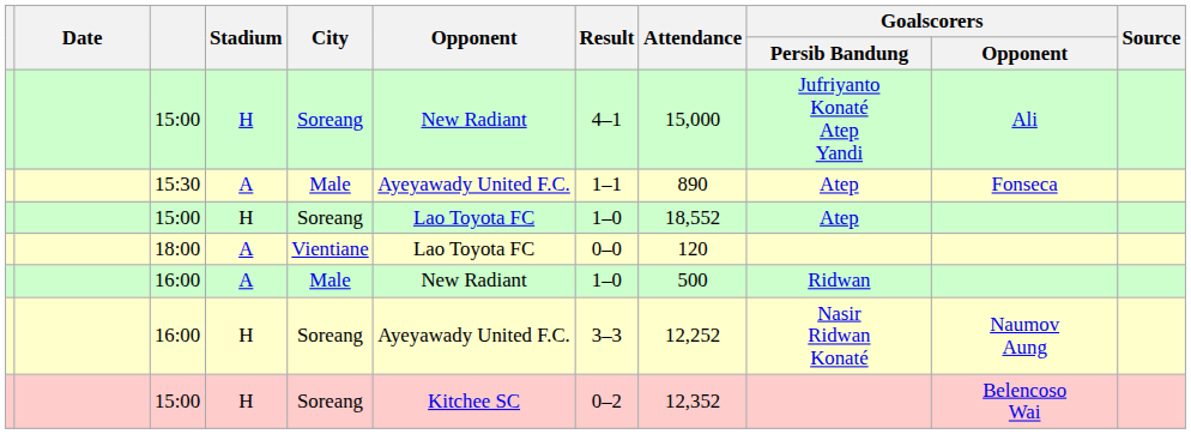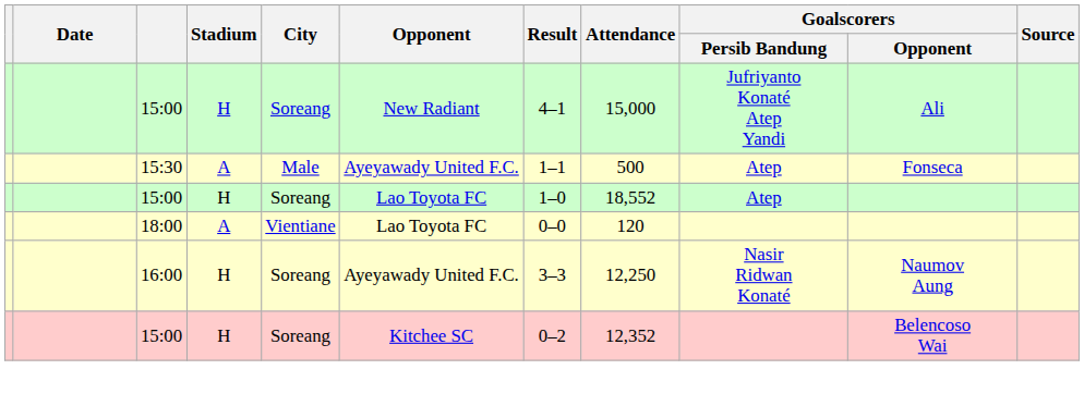 <table class="wikitable" Style="text-align: center">
 <tr>
 <th rowspan="2"></th>
 <th rowspan="2" style="width:100px">Date</th>
 <th rowspan="2"></th>
 <th rowspan="2">Stadium</th>
 <th rowspan="2">City</th>
 <th rowspan="2">Opponent</th>
 <th rowspan="2">Result</th>
 <th rowspan="2">Attendance</th>
 <th colspan="2">Goalscorers</th>
 <th rowspan="2">Source</th>
 </tr>
 <tr>
 <th style="width:140px">Persib Bandung</th>
 <th style="width:140px">Opponent</th>
 </tr>
 <tr style="background:#cfc">
 <td></td>
 <td></td>
 <td>15:00</td>
 <td><a href='#'>H</a></td>
 <td><a href='#'>Soreang</a></td>
 <td> <a href='#'>New Radiant</a></td>
 <td>4–1</td>
 <td>15,000</td>
 <td><a href='#'>Jufriyanto</a> <br><a href='#'>Konaté</a> <br><a href='#'>Atep</a> <br><a href='#'>Yandi</a> </td>
 <td><a href='#'>Ali</a> </td>
 <td></td>
 </tr>
 <tr style="background:#ffc">
 <td></td>
 <td></td>
 <td>15:30</td>
 <td><a href='#'>A</a></td>
 <td><a href='#'>Male</a></td>
 <td> <a href='#'>Ayeyawady United F.C.</a></td>
 <td>1–1</td>
-<td>890</td>
+<td>500</td>
 <td><a href='#'>Atep</a> </td>
 <td><a href='#'>Fonseca</a> </td>
 <td></td>
 </tr>
 <tr style="background:#cfc">
 <td></td>
 <td></td>
 <td>15:00</td>
 <td>H</td>
 <td>Soreang</td>
 <td> <a href='#'>Lao Toyota FC</a></td>
 <td>1–0</td>
 <td>18,552</td>
 <td><a href='#'>Atep</a> </td>
 <td></td>
 <td></td>
 </tr>
 <tr style="background:#fFc">
 <td></td>
 <td></td>
 <td>18:00</td>
 <td><a href='#'>A</a></td>
 <td><a href='#'>Vientiane</a></td>
 <td> Lao Toyota FC</td>
 <td>0–0</td>
 <td>120</td>
 <td></td>
 <td></td>
 <td></td>
 </tr>
-<tr style="background:#cfc">
-<td></td>
-<td></td>
-<td>16:00</td>
-<td><a href='#'>A</a></td>
-<td><a href='#'>Male</a></td>
-<td> New Radiant</td>
-<td>1–0</td>
-<td>500</td>
-<td><a href='#'>Ridwan</a> </td>
-<td></td>
-<td></td>
-</tr>
 <tr style="background:#ffc">
 <td></td>
 <td></td>
 <td>16:00</td>
 <td>H</td>
 <td>Soreang</td>
 <td> Ayeyawady United F.C.</td>
 <td>3–3</td>
-<td>12,252</td>
+<td>12,250</td>
 <td><a href='#'>Nasir</a> <br><a href='#'>Ridwan</a> <br><a href='#'>Konaté</a> </td>
 <td><a href='#'>Naumov</a> <br><a href='#'>Aung</a> </td>
 <td></td>
 </tr>
 <tr style="background:#fcc">
 <td></td>
 <td></td>
 <td>15:00</td>
 <td>H</td>
 <td>Soreang</td>
 <td> <a href='#'>Kitchee SC</a></td>
 <td>0–2</td>
 <td>12,352</td>
 <td></td>
 <td><a href='#'>Belencoso</a> <br><a href='#'>Wai</a> </td>
 <td></td>
 </tr>
 </table>
